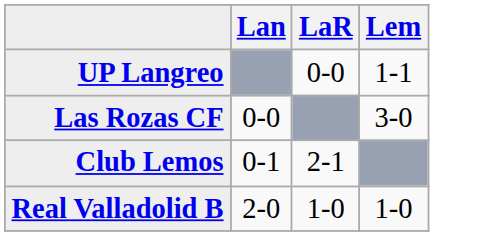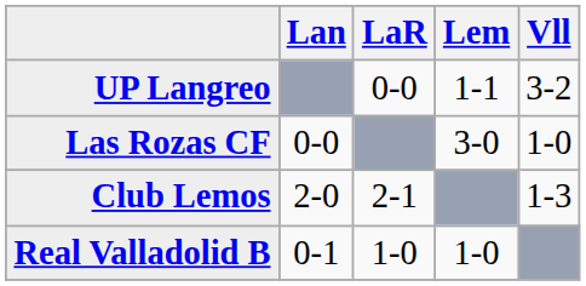 <table class="wikitable">
 <tr style="background:#eeeeee;">
 <td></td>
 <th><a href='#'>Lan</a></th>
 <th><a href='#'>LaR</a></th>
 <th><a href='#'>Lem</a></th>
+<th><a href='#'>Vll</a></th>
 </tr>
 <tr align=center>
 <td style="background:#eeeeee;" align=right><strong><a href='#'>UP Langreo</a></strong></td>
 <td style="background:#98A1B2"></td>
 <td>0-0</td>
 <td>1-1</td>
+<td>3-2</td>
 </tr>
 <tr align=center>
 <td style="background:#eeeeee;" align=right><strong><a href='#'>Las Rozas CF</a></strong></td>
 <td>0-0</td>
 <td style="background:#98A1B2"></td>
 <td>3-0</td>
+<td>1-0</td>
 </tr>
 <tr align=center>
 <td style="background:#eeeeee;" align=right><strong><a href='#'>Club Lemos</a></strong></td>
-<td>0-1</td>
+<td>2-0</td>
 <td>2-1</td>
 <td style="background:#98A1B2"></td>
+<td>1-3</td>
 </tr>
 <tr align=center>
 <td style="background:#eeeeee;" align=right><strong><a href='#'>Real Valladolid B</a></strong></td>
-<td>2-0</td>
+<td>0-1</td>
 <td>1-0</td>
 <td>1-0</td>
+<td style="background:#98A1B2"></td>
 </tr>
 </table>
